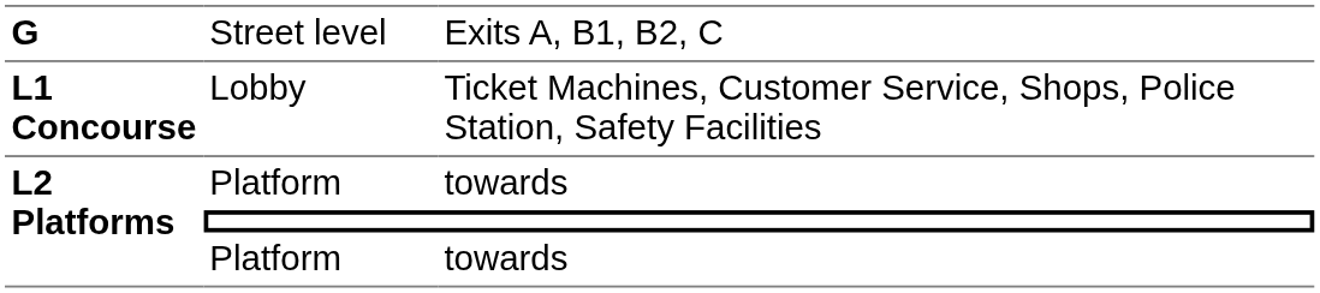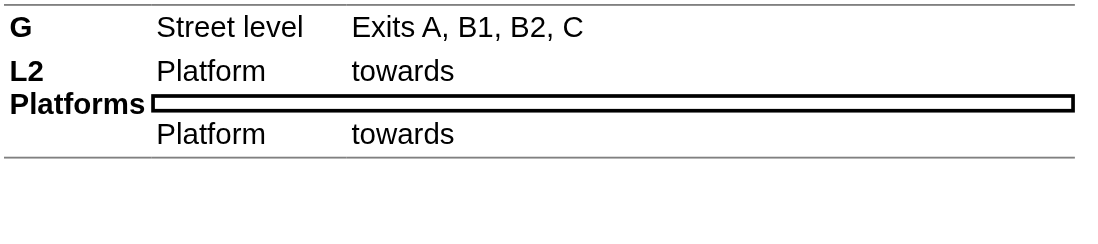 <table table border=0 cellspacing=0 cellpadding=3>
 <tr>
 <td style="border-top:solid 1px gray;" width=50 valign=top><strong>G</strong></td>
 <td style="border-top:solid 1px gray;" width=100 valign=top>Street level</td>
 <td style="border-top:solid 1px gray;" width=390 valign=top>Exits A, B1, B2, C</td>
-</tr>
-<tr>
-<td style="border-bottom:solid 1px gray; border-top:solid 1px gray;" valign=top><strong>L1<br>Concourse</strong></td>
-<td style="border-bottom:solid 1px gray; border-top:solid 1px gray;" valign=top>Lobby</td>
-<td style="border-bottom:solid 1px gray; border-top:solid 1px gray;" valign=top>Ticket Machines, Customer Service, Shops, Police Station, Safety Facilities</td>
 </tr>
 <tr>
 <td style="border-bottom:solid 1px gray;" rowspan=3 valign=top><strong>L2<br>Platforms</strong></td>
 <td>Platform </td>
 <td>  towards  </td>
 </tr>
 <tr>
 <td style="border-right:solid 2px black;border-left:solid 2px black;border-top:solid 2px black;border-bottom:solid 2px black;text-align:center;" colspan=2></td>
 </tr>
 <tr>
 <td style="border-bottom:solid 1px gray;">Platform </td>
 <td style="border-bottom:solid 1px gray;"> towards   </td>
 </tr>
 </table>
